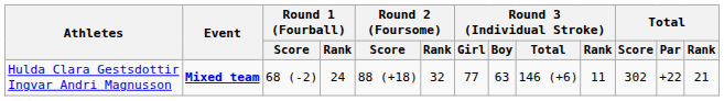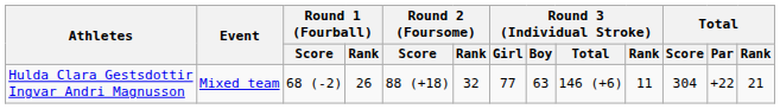 <table class="wikitable" style="font-size:90%">
 <tr>
 <th rowspan="2">Athletes</th>
 <th rowspan="2">Event</th>
 <th colspan="2">Round 1<br>(Fourball)</th>
 <th colspan="2">Round 2<br>(Foursome)</th>
 <th colspan="4">Round 3<br>(Individual Stroke)</th>
 <th colspan="3">Total</th>
 </tr>
 <tr style="font-size:95%">
 <th>Score</th>
 <th>Rank</th>
 <th>Score</th>
 <th>Rank</th>
 <th>Girl</th>
 <th>Boy</th>
 <th>Total</th>
 <th>Rank</th>
 <th>Score</th>
 <th>Par</th>
 <th>Rank</th>
 </tr>
 <tr align=center>
 <td align=left><a href='#'>Hulda Clara Gestsdottir</a><br><a href='#'>Ingvar Andri Magnusson</a></td>
-<td align=left><strong><a href='#'>Mixed team</a></strong></td>
+<td align=left><a href='#'>Mixed team</a></td>
 <td>68 (-2)</td>
-<td>24</td>
+<td>26</td>
 <td>88 (+18)</td>
 <td>32</td>
 <td>77</td>
 <td>63</td>
 <td>146 (+6)</td>
 <td>11</td>
-<td>302</td>
+<td>304</td>
 <td>+22</td>
 <td>21</td>
 </tr>
 </table>
